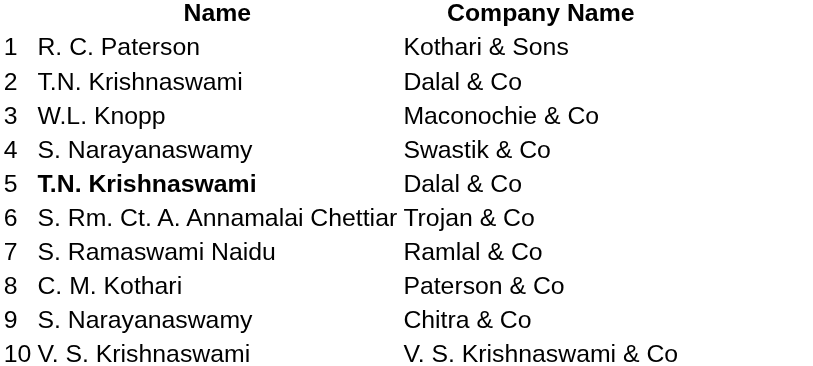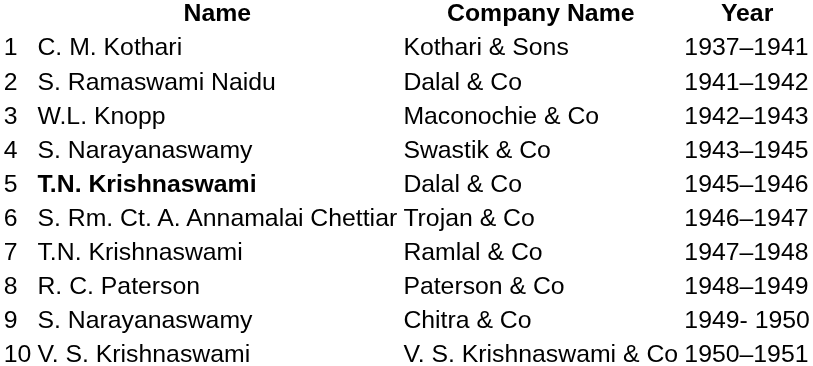 <table>
 <tr>
 <th></th>
 <th>Name</th>
 <th>Company Name</th>
+<th>Year</th>
 </tr>
 <tr>
 <td>1</td>
-<td>R. C. Paterson</td>
+<td>C. M. Kothari</td>
 <td>Kothari & Sons</td>
+<td>1937–1941</td>
 </tr>
 <tr>
 <td>2</td>
-<td>T.N. Krishnaswami</td>
+<td>S. Ramaswami Naidu</td>
 <td>Dalal & Co</td>
+<td>1941–1942</td>
 </tr>
 <tr>
 <td>3</td>
 <td>W.L. Knopp</td>
 <td>Maconochie & Co</td>
+<td>1942–1943</td>
 </tr>
 <tr>
 <td>4</td>
 <td>S. Narayanaswamy</td>
 <td>Swastik & Co</td>
+<td>1943–1945</td>
 </tr>
 <tr>
 <td>5</td>
 <td><strong>T.N. Krishnaswami</strong></td>
 <td>Dalal & Co</td>
+<td>1945–1946</td>
 </tr>
 <tr>
 <td>6</td>
 <td>S. Rm. Ct. A. Annamalai Chettiar</td>
 <td>Trojan & Co</td>
+<td>1946–1947</td>
 </tr>
 <tr>
 <td>7</td>
-<td>S. Ramaswami Naidu</td>
+<td>T.N. Krishnaswami</td>
 <td>Ramlal & Co</td>
+<td>1947–1948</td>
 </tr>
 <tr>
 <td>8</td>
-<td>C. M. Kothari</td>
+<td>R. C. Paterson</td>
 <td>Paterson & Co</td>
+<td>1948–1949</td>
 </tr>
 <tr>
 <td>9</td>
 <td>S. Narayanaswamy</td>
 <td>Chitra & Co</td>
+<td>1949- 1950</td>
 </tr>
 <tr>
 <td>10</td>
 <td>V. S. Krishnaswami</td>
 <td>V. S. Krishnaswami & Co</td>
+<td>1950–1951</td>
 </tr>
 </table>
